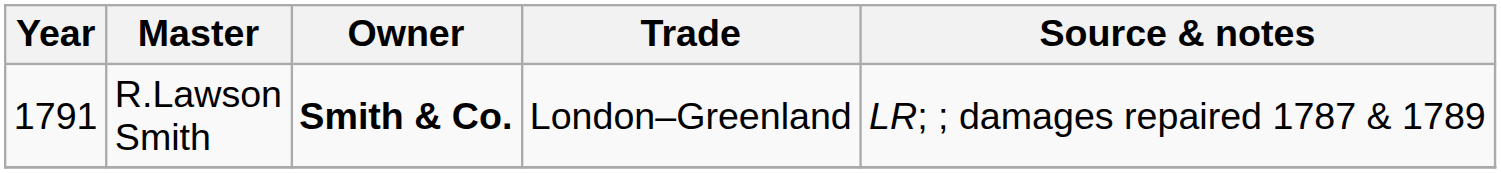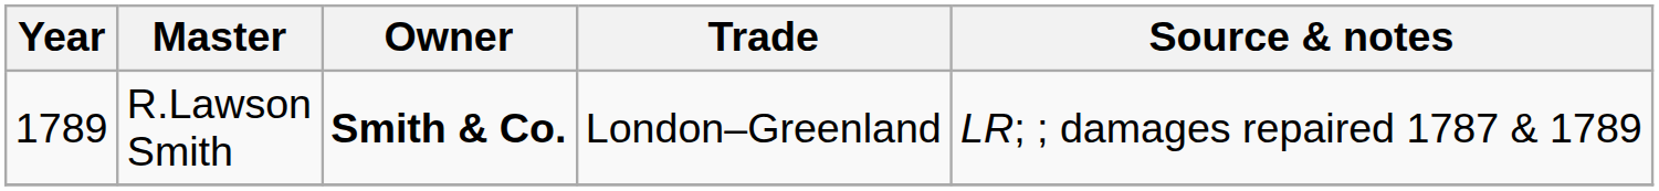 <table class=" wikitable">
 <tr>
 <th>Year</th>
 <th>Master</th>
 <th>Owner</th>
 <th>Trade</th>
 <th>Source & notes</th>
 </tr>
 <tr>
-<td>1791</td>
+<td>1789</td>
 <td>R.Lawson<br>Smith</td>
 <td><strong>Smith & Co.</strong></td>
 <td>London–Greenland</td>
 <td><em>LR</em>; ; damages repaired 1787 & 1789</td>
 </tr>
 <tr>
 </tr>
 </table>
